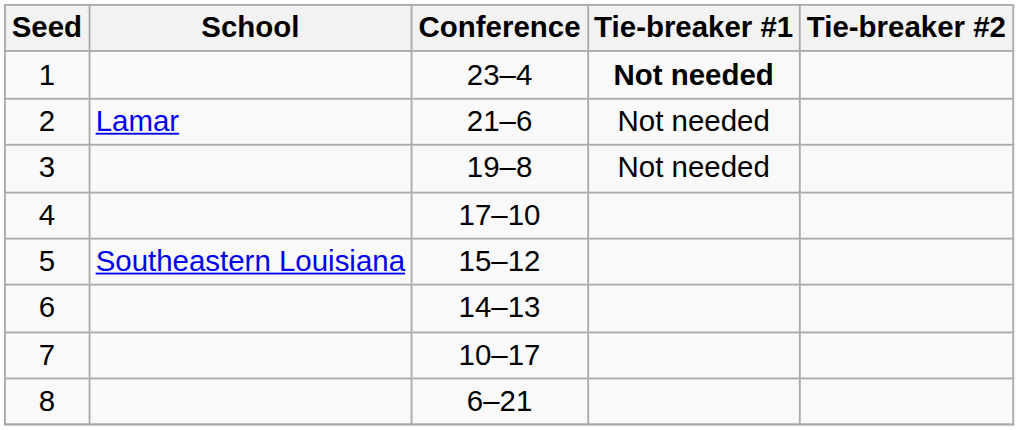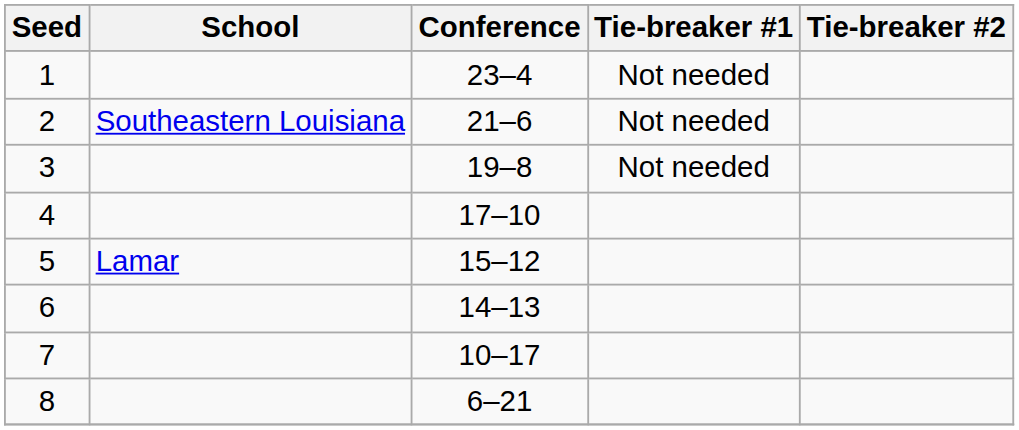 <table class="wikitable" style="text-align:center">
 <tr>
 <th>Seed</th>
 <th>School</th>
 <th>Conference</th>
 <th>Tie-breaker #1</th>
 <th>Tie-breaker #2</th>
 </tr>
 <tr>
 <td>1</td>
 <td align="left"></td>
 <td>23–4</td>
-<td><strong>Not needed</strong></td>
+<td>Not needed</td>
 <td></td>
 </tr>
 <tr>
 <td>2</td>
-<td align="left"><a href='#'>Lamar</a></td>
+<td align="left"><a href='#'>Southeastern Louisiana</a></td>
 <td>21–6</td>
 <td>Not needed</td>
 <td></td>
 </tr>
 <tr>
 <td>3</td>
 <td align="left"></td>
 <td>19–8</td>
 <td>Not needed</td>
 <td></td>
 </tr>
 <tr>
 <td>4</td>
 <td align="left"></td>
 <td>17–10</td>
 <td></td>
 <td></td>
 </tr>
 <tr>
 <td>5</td>
-<td align="left"><a href='#'>Southeastern Louisiana</a></td>
+<td align="left"><a href='#'>Lamar</a></td>
 <td>15–12</td>
 <td></td>
 <td></td>
 </tr>
 <tr>
 <td>6</td>
 <td align="left"></td>
 <td>14–13</td>
 <td></td>
 <td></td>
 </tr>
 <tr>
 <td>7</td>
 <td align="left"></td>
 <td>10–17</td>
 <td></td>
 <td></td>
 </tr>
 <tr>
 <td>8</td>
 <td align="left"></td>
 <td>6–21</td>
 <td></td>
 <td></td>
 </tr>
 <tr>
 </tr>
 </table>
